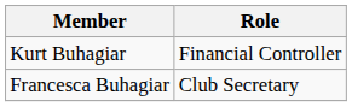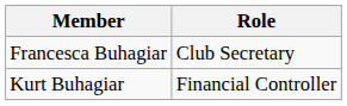 <table class="wikitable">
 <tr>
 <th>Member</th>
 <th>Role</th>
 </tr>
 <tr>
+<td> Francesca Buhagiar</td>
+<td>Club Secretary</td>
+</tr>
+<tr>
 <td> Kurt Buhagiar</td>
 <td>Financial Controller</td>
 </tr>
 <tr>
-<td> Francesca Buhagiar</td>
-<td>Club Secretary</td>
-</tr>
-<tr>
 </tr>
 </table>
